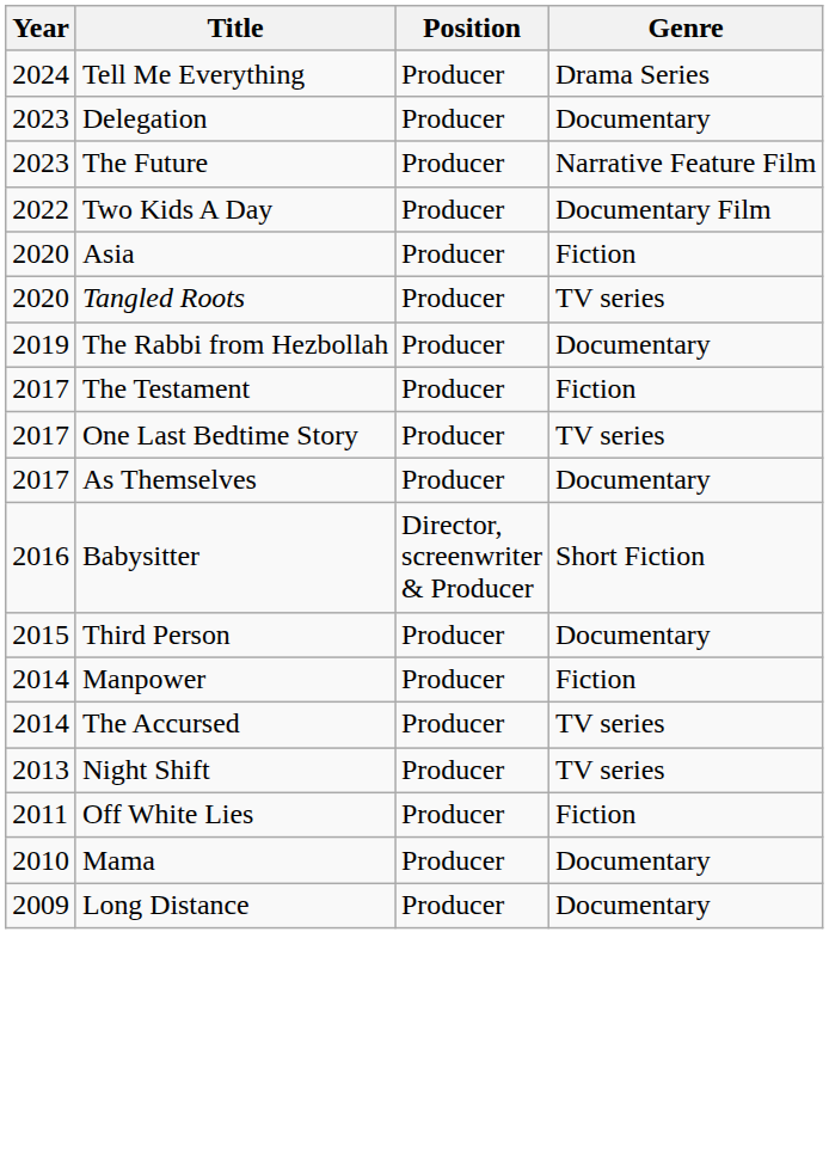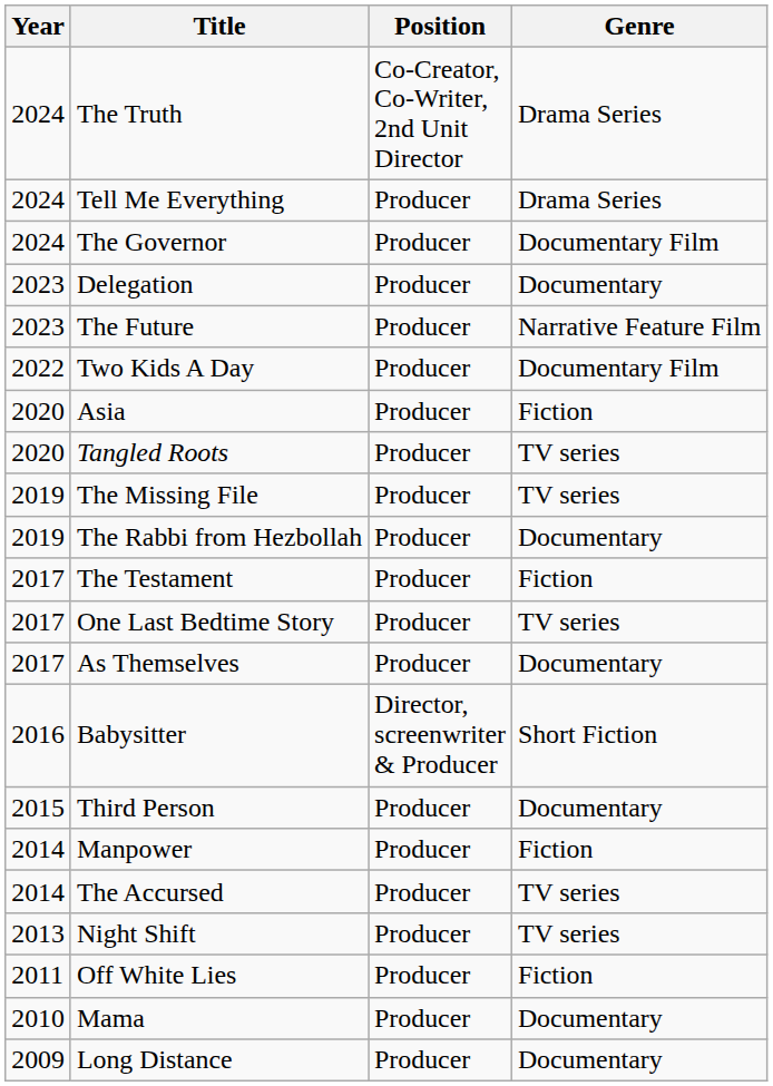 <table class="wikitable">
 <tr>
 <th>Year</th>
 <th>Title</th>
 <th width="65">Position</th>
 <th>Genre</th>
 </tr>
 <tr>
 <td>2024</td>
+<td>The Truth</td>
+<td>Co-Creator, Co-Writer, 2nd Unit Director   </td>
+<td>Drama Series</td>
+</tr>
+<tr>
+<td>2024</td>
 <td>Tell Me Everything  </td>
 <td>Producer</td>
 <td>Drama Series</td>
+</tr>
+<tr>
+<td>2024</td>
+<td>The Governor</td>
+<td>Producer</td>
+<td>Documentary Film</td>
 </tr>
 <tr>
 <td>2023</td>
 <td>Delegation</td>
 <td>Producer</td>
 <td>Documentary</td>
 </tr>
 <tr>
 <td>2023</td>
 <td>The Future</td>
 <td>Producer</td>
 <td>Narrative Feature Film</td>
 </tr>
 <tr>
 <td>2022</td>
 <td>Two Kids A Day</td>
 <td>Producer</td>
 <td>Documentary Film</td>
 </tr>
 <tr>
 <td>2020</td>
 <td>Asia</td>
 <td>Producer</td>
 <td>Fiction</td>
 </tr>
 <tr>
 <td>2020</td>
 <td><em>Tangled Roots</em></td>
+<td>Producer</td>
+<td>TV series</td>
+</tr>
+<tr>
+<td>2019</td>
+<td>The Missing File</td>
 <td>Producer</td>
 <td>TV series</td>
 </tr>
 <tr>
 <td>2019</td>
 <td>The Rabbi from Hezbollah</td>
 <td>Producer</td>
 <td>Documentary</td>
 </tr>
 <tr>
 <td>2017</td>
 <td>The Testament</td>
 <td>Producer</td>
 <td>Fiction</td>
 </tr>
 <tr>
 <td>2017</td>
 <td>One Last Bedtime Story</td>
 <td>Producer</td>
 <td>TV series</td>
 </tr>
 <tr>
 <td>2017</td>
 <td>As Themselves</td>
 <td>Producer</td>
 <td>Documentary</td>
 </tr>
 <tr>
 <td>2016</td>
 <td>Babysitter</td>
 <td>Director,  screenwriter & Producer</td>
 <td>Short Fiction</td>
 </tr>
 <tr>
 <td>2015</td>
 <td>Third Person</td>
 <td>Producer</td>
 <td>Documentary</td>
 </tr>
 <tr>
 <td>2014</td>
 <td>Manpower</td>
 <td>Producer</td>
 <td>Fiction</td>
 </tr>
 <tr>
 <td>2014</td>
 <td>The Accursed</td>
 <td>Producer</td>
 <td>TV series</td>
 </tr>
 <tr>
 <td>2013</td>
 <td>Night Shift</td>
 <td>Producer</td>
 <td>TV series</td>
 </tr>
 <tr>
 <td>2011</td>
 <td>Off White Lies</td>
 <td>Producer</td>
 <td>Fiction</td>
 </tr>
 <tr>
 <td>2010</td>
 <td>Mama</td>
 <td>Producer</td>
 <td>Documentary</td>
 </tr>
 <tr>
 <td>2009</td>
 <td>Long Distance</td>
 <td>Producer</td>
 <td>Documentary</td>
 </tr>
 </table>
